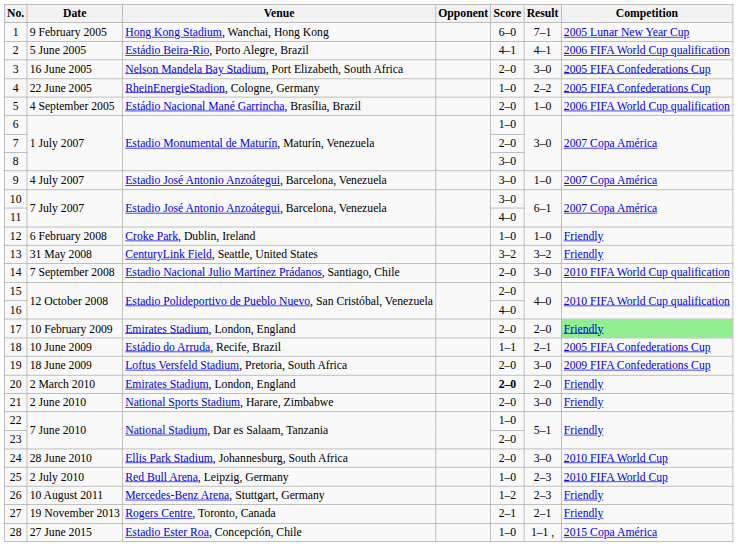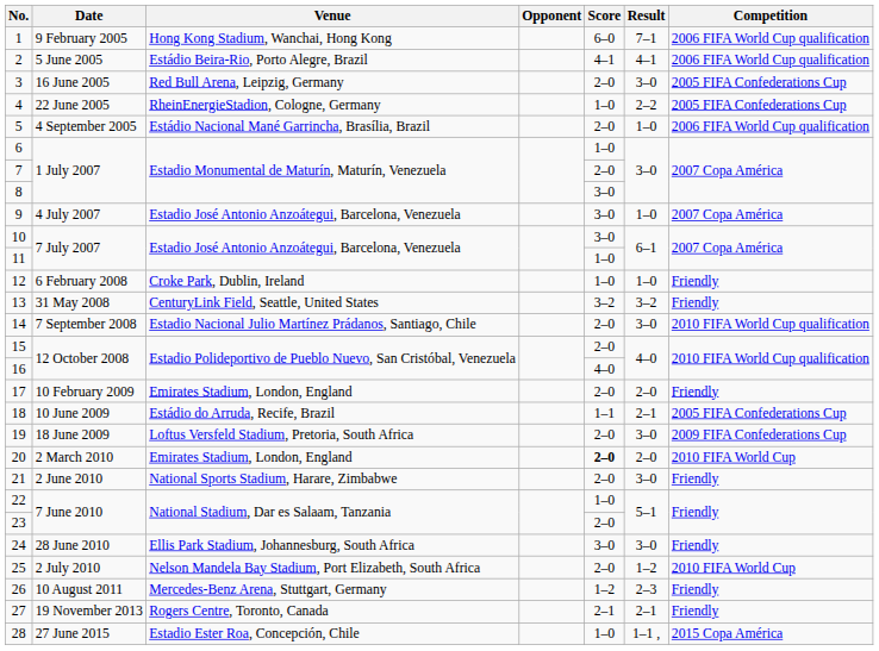 <table class="wikitable sortable">
 <tr>
 <th>No.</th>
 <th>Date</th>
 <th>Venue</th>
 <th>Opponent</th>
 <th>Score</th>
 <th>Result</th>
 <th>Competition</th>
 </tr>
 <tr>
 <td style="text-align: center;">1</td>
 <td>9 February 2005</td>
 <td><a href='#'>Hong Kong Stadium</a>, Wanchai, Hong Kong</td>
 <td></td>
 <td align=center>6–0</td>
 <td align=center>7–1</td>
-<td><a href='#'>2005 Lunar New Year Cup</a></td>
+<td><a href='#'>2006 FIFA World Cup qualification</a></td>
 </tr>
 <tr>
 <td style="text-align: center;">2</td>
 <td>5 June 2005</td>
 <td><a href='#'>Estádio Beira-Rio</a>, Porto Alegre, Brazil</td>
 <td></td>
 <td align=center>4–1</td>
 <td align=center>4–1</td>
 <td><a href='#'>2006 FIFA World Cup qualification</a></td>
 </tr>
 <tr>
 <td style="text-align: center;">3</td>
 <td>16 June 2005</td>
-<td><a href='#'>Nelson Mandela Bay Stadium</a>, Port Elizabeth, South Africa</td>
+<td><a href='#'>Red Bull Arena</a>, Leipzig, Germany</td>
 <td></td>
 <td align=center>2–0</td>
 <td align=center>3–0</td>
 <td><a href='#'>2005 FIFA Confederations Cup</a></td>
 </tr>
 <tr>
 <td style="text-align: center;">4</td>
 <td>22 June 2005</td>
 <td><a href='#'>RheinEnergieStadion</a>, Cologne, Germany</td>
 <td></td>
 <td align=center>1–0</td>
 <td align=center>2–2</td>
 <td><a href='#'>2005 FIFA Confederations Cup</a></td>
 </tr>
 <tr>
 <td style="text-align: center;">5</td>
 <td>4 September 2005</td>
 <td><a href='#'>Estádio Nacional Mané Garrincha</a>, Brasília, Brazil</td>
 <td></td>
 <td align=center>2–0</td>
 <td align=center>1–0</td>
 <td><a href='#'>2006 FIFA World Cup qualification</a></td>
 </tr>
 <tr>
 <td style="text-align: center;">6</td>
 <td rowspan="3">1 July 2007</td>
 <td rowspan="3"><a href='#'>Estadio Monumental de Maturín</a>, Maturín, Venezuela</td>
 <td rowspan="3"></td>
 <td align=center>1–0</td>
 <td rowspan="3" style="text-align:center">3–0</td>
 <td rowspan="3"><a href='#'>2007 Copa América</a></td>
 </tr>
 <tr>
 <td style="text-align: center;">7</td>
 <td align=center>2–0</td>
 </tr>
 <tr>
 <td style="text-align: center;">8</td>
 <td align=center>3–0</td>
 </tr>
 <tr>
 <td style="text-align: center;">9</td>
 <td>4 July 2007</td>
 <td><a href='#'>Estadio José Antonio Anzoátegui</a>, Barcelona, Venezuela</td>
 <td></td>
 <td align=center>3–0</td>
 <td align=center>1–0</td>
 <td><a href='#'>2007 Copa América</a></td>
 </tr>
 <tr>
 <td style="text-align: center;">10</td>
 <td rowspan="2">7 July 2007</td>
 <td rowspan="2"><a href='#'>Estadio José Antonio Anzoátegui</a>, Barcelona, Venezuela</td>
 <td rowspan="2"></td>
 <td align=center>3–0</td>
 <td rowspan="2" style="text-align:center">6–1</td>
 <td rowspan="2"><a href='#'>2007 Copa América</a></td>
 </tr>
 <tr>
 <td style="text-align: center;">11</td>
-<td align=center>4–0</td>
+<td align=center>1–0</td>
 </tr>
 <tr>
 <td style="text-align: center;">12</td>
 <td>6 February 2008</td>
 <td><a href='#'>Croke Park</a>, Dublin, Ireland</td>
 <td></td>
 <td align=center>1–0</td>
 <td align=center>1–0</td>
 <td><a href='#'>Friendly</a></td>
 </tr>
 <tr>
 <td style="text-align: center;">13</td>
 <td>31 May 2008</td>
 <td><a href='#'>CenturyLink Field</a>, Seattle, United States</td>
 <td></td>
 <td align=center>3–2</td>
 <td align=center>3–2</td>
 <td><a href='#'>Friendly</a></td>
 </tr>
 <tr>
 <td style="text-align: center;">14</td>
 <td>7 September 2008</td>
 <td><a href='#'>Estadio Nacional Julio Martínez Prádanos</a>, Santiago, Chile</td>
 <td></td>
 <td align=center>2–0</td>
 <td align=center>3–0</td>
 <td><a href='#'>2010 FIFA World Cup qualification</a></td>
 </tr>
 <tr>
 <td style="text-align: center;">15</td>
 <td rowspan="2">12 October 2008</td>
 <td rowspan="2"><a href='#'>Estadio Polideportivo de Pueblo Nuevo</a>, San Cristóbal, Venezuela</td>
 <td rowspan="2"></td>
 <td align=center>2–0</td>
 <td rowspan="2" style="text-align: center;">4–0</td>
 <td rowspan="2"><a href='#'>2010 FIFA World Cup qualification</a></td>
 </tr>
 <tr>
 <td style="text-align: center;">16</td>
 <td align=center>4–0</td>
 </tr>
 <tr>
 <td style="text-align: center;">17</td>
 <td>10 February 2009</td>
 <td><a href='#'>Emirates Stadium</a>, London, England</td>
 <td></td>
 <td align=center>2–0</td>
 <td align=center>2–0</td>
-<td style="background: lightgreen;"><a href='#'>Friendly</a></td>
+<td><a href='#'>Friendly</a></td>
 </tr>
 <tr>
 <td style="text-align: center;">18</td>
 <td>10 June 2009</td>
 <td><a href='#'>Estádio do Arruda</a>, Recife, Brazil</td>
 <td></td>
 <td align=center>1–1</td>
 <td align=center>2–1</td>
 <td><a href='#'>2005 FIFA Confederations Cup</a></td>
 </tr>
 <tr>
 <td style="text-align: center;">19</td>
 <td>18 June 2009</td>
 <td><a href='#'>Loftus Versfeld Stadium</a>, Pretoria, South Africa</td>
 <td></td>
 <td align=center>2–0</td>
 <td align=center>3–0</td>
 <td><a href='#'>2009 FIFA Confederations Cup</a></td>
 </tr>
 <tr>
 <td style="text-align: center;">20</td>
 <td>2 March 2010</td>
 <td><a href='#'>Emirates Stadium</a>, London, England</td>
 <td></td>
 <td align=center><strong>2–0</strong></td>
 <td align=center>2–0</td>
-<td><a href='#'>Friendly</a></td>
+<td><a href='#'>2010 FIFA World Cup</a></td>
 </tr>
 <tr>
 <td style="text-align: center;">21</td>
 <td>2 June 2010</td>
 <td><a href='#'>National Sports Stadium</a>, Harare, Zimbabwe</td>
 <td></td>
 <td align=center>2–0</td>
 <td align=center>3–0</td>
 <td><a href='#'>Friendly</a></td>
 </tr>
 <tr>
 <td style="text-align: center;">22</td>
 <td rowspan="2">7 June 2010</td>
 <td rowspan="2"><a href='#'>National Stadium</a>, Dar es Salaam, Tanzania</td>
 <td rowspan="2"></td>
 <td align=center>1–0</td>
 <td rowspan="2" style="text-align: center;">5–1</td>
 <td rowspan="2"><a href='#'>Friendly</a></td>
 </tr>
 <tr>
 <td style="text-align: center;">23</td>
 <td align=center>2–0</td>
 </tr>
 <tr>
 <td style="text-align: center;">24</td>
 <td>28 June 2010</td>
 <td><a href='#'>Ellis Park Stadium</a>, Johannesburg, South Africa</td>
 <td></td>
-<td align=center>2–0</td>
 <td align=center>3–0</td>
-<td><a href='#'>2010 FIFA World Cup</a></td>
+<td align=center>3–0</td>
+<td><a href='#'>Friendly</a></td>
 </tr>
 <tr>
 <td style="text-align: center;">25</td>
 <td>2 July 2010</td>
-<td><a href='#'>Red Bull Arena</a>, Leipzig, Germany</td>
+<td><a href='#'>Nelson Mandela Bay Stadium</a>, Port Elizabeth, South Africa</td>
 <td></td>
-<td align=center>1–0</td>
-<td align=center>2–3</td>
+<td align=center>2–0</td>
+<td align=center>1–2</td>
 <td><a href='#'>2010 FIFA World Cup</a></td>
 </tr>
 <tr>
 <td style="text-align: center;">26</td>
 <td>10 August 2011</td>
 <td><a href='#'>Mercedes-Benz Arena</a>, Stuttgart, Germany</td>
 <td></td>
 <td align=center>1–2</td>
 <td align=center>2–3</td>
 <td><a href='#'>Friendly</a></td>
 </tr>
 <tr>
 <td style="text-align: center;">27</td>
 <td>19 November 2013</td>
 <td><a href='#'>Rogers Centre</a>, Toronto, Canada</td>
 <td></td>
 <td align=center>2–1</td>
 <td align=center>2–1</td>
 <td><a href='#'>Friendly</a></td>
 </tr>
 <tr>
 <td style="text-align: center;">28</td>
 <td>27 June 2015</td>
 <td><a href='#'>Estadio Ester Roa</a>, Concepción, Chile</td>
 <td></td>
 <td align=center>1–0</td>
 <td align=center>1–1 ,<br></td>
 <td><a href='#'>2015 Copa América</a></td>
 </tr>
 </table>
